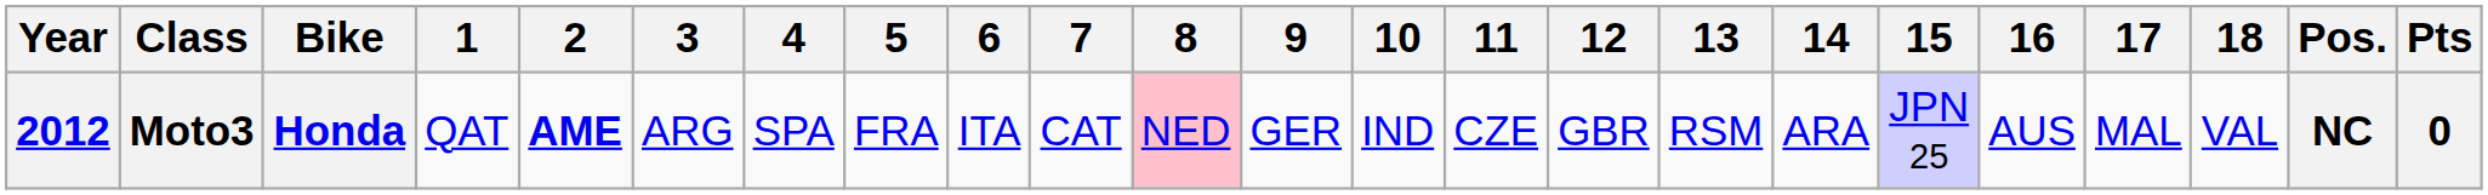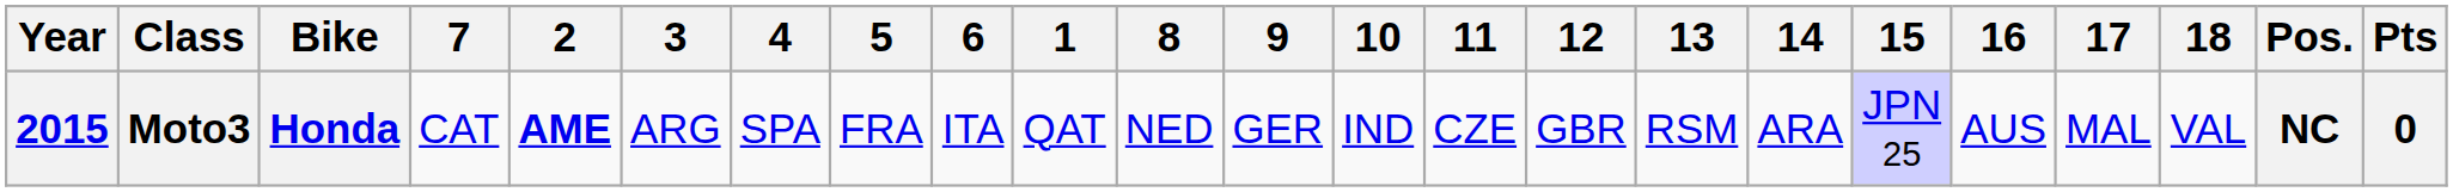 <table class="wikitable" style="text-align:center">
 <tr>
 <th>Year</th>
 <th>Class</th>
 <th>Bike</th>
-<th>1</th>
+<th>7</th>
 <th>2</th>
 <th>3</th>
 <th>4</th>
 <th>5</th>
 <th>6</th>
-<th>7</th>
+<th>1</th>
 <th>8</th>
 <th>9</th>
 <th>10</th>
 <th>11</th>
 <th>12</th>
 <th>13</th>
 <th>14</th>
 <th>15</th>
 <th>16</th>
 <th>17</th>
 <th>18</th>
 <th>Pos.</th>
 <th>Pts</th>
 </tr>
 <tr>
-<th><a href='#'>2012</a></th>
+<th><a href='#'>2015</a></th>
 <th>Moto3</th>
 <th><a href='#'>Honda</a></th>
-<td><a href='#'>QAT</a></td>
+<td><a href='#'>CAT</a></td>
 <td><strong><a href='#'>AME</a></strong></td>
 <td><a href='#'>ARG</a></td>
 <td><a href='#'>SPA</a></td>
 <td><a href='#'>FRA</a></td>
 <td><a href='#'>ITA</a></td>
-<td><a href='#'>CAT</a></td>
-<td style="background: pink;"><a href='#'>NED</a></td>
+<td><a href='#'>QAT</a></td>
+<td><a href='#'>NED</a></td>
 <td><a href='#'>GER</a></td>
 <td><a href='#'>IND</a></td>
 <td><a href='#'>CZE</a></td>
 <td><a href='#'>GBR</a></td>
 <td><a href='#'>RSM</a></td>
 <td><a href='#'>ARA</a></td>
 <td style="background:#CFCFFF;"><a href='#'>JPN</a><br><small>25</small></td>
 <td><a href='#'>AUS</a></td>
 <td><a href='#'>MAL</a></td>
 <td><a href='#'>VAL</a></td>
 <th>NC</th>
 <th>0</th>
 </tr>
 </table>
